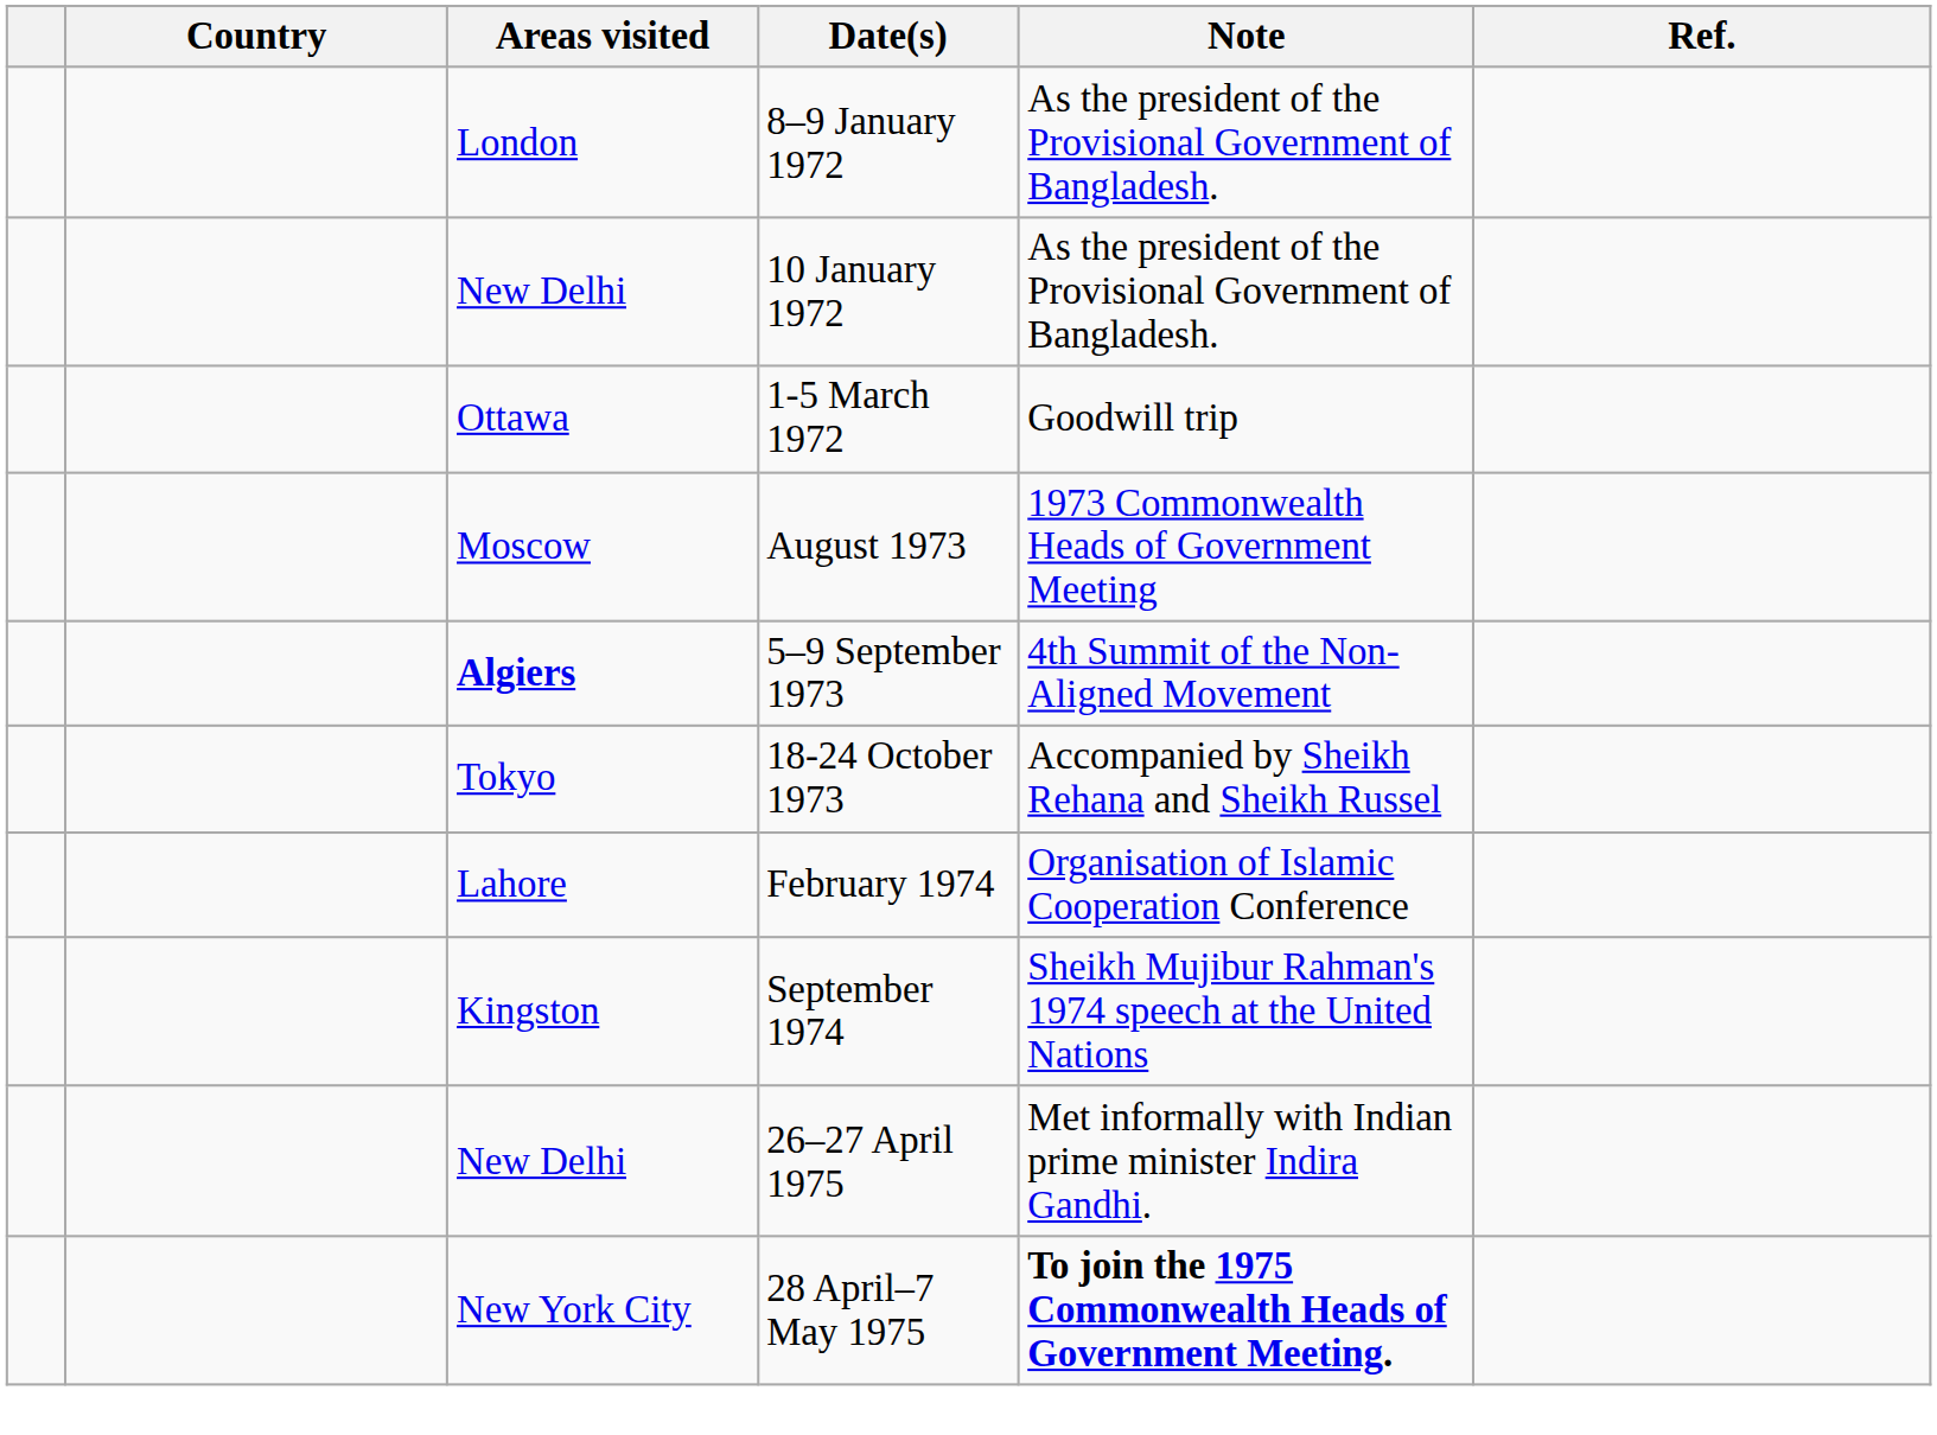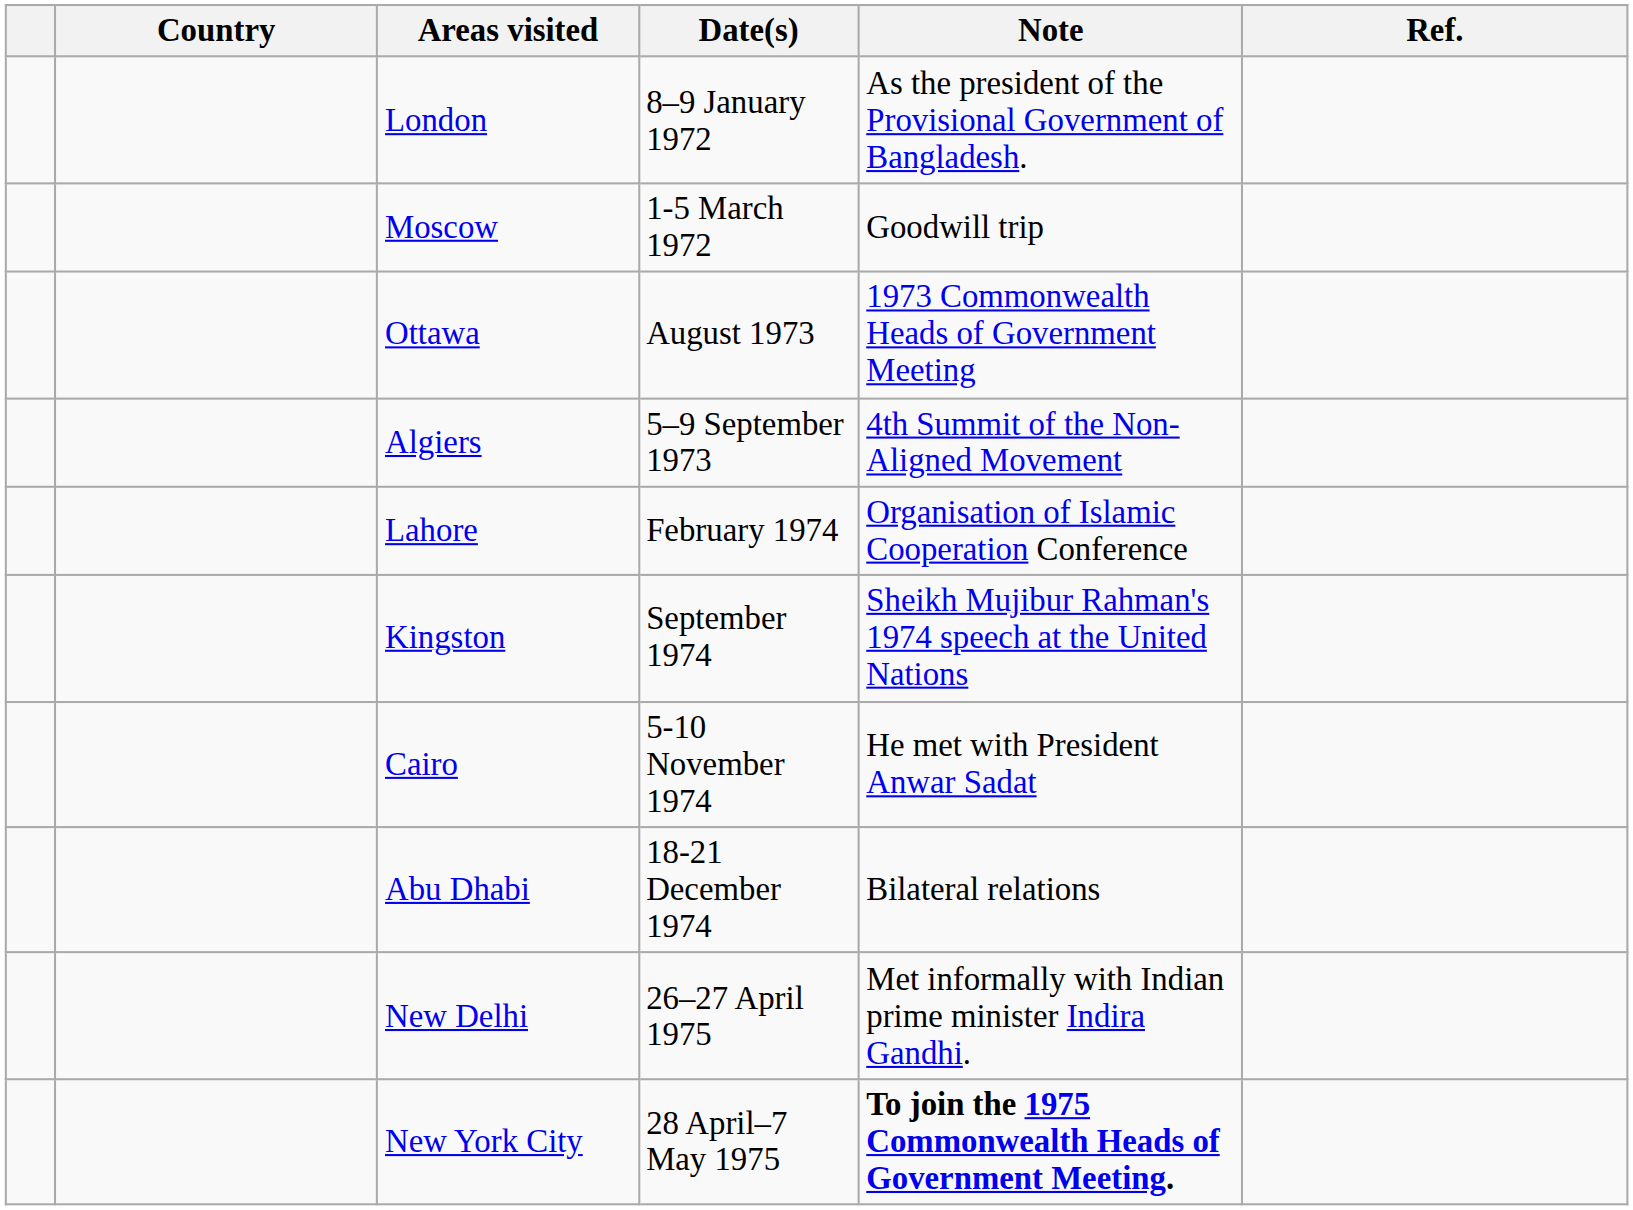 <table class="wikitable outercollapse sortable" style="margin: 1em auto 1em auto">
 <tr>
 <th style="width: 3%;"></th>
 <th width=150>Country</th>
 <th width=120>Areas visited</th>
 <th width=100>Date(s)</th>
 <th width=180>Note</th>
 <th width=180>Ref.</th>
 </tr>
 <tr>
 <td></td>
 <td></td>
 <td><a href='#'>London</a></td>
 <td>8–9 January 1972</td>
 <td>As the president of the <a href='#'>Provisional Government of Bangladesh</a>.</td>
 <td></td>
 </tr>
 <tr>
 <td></td>
 <td></td>
-<td><a href='#'>New Delhi</a></td>
-<td>10 January 1972</td>
-<td>As the president of the Provisional Government of Bangladesh.</td>
-<td></td>
-</tr>
-<tr>
-<td></td>
-<td></td>
-<td><a href='#'>Ottawa</a></td>
+<td><a href='#'>Moscow</a></td>
 <td>1-5 March 1972</td>
 <td>Goodwill trip</td>
 <td></td>
 </tr>
 <tr>
 <td></td>
 <td></td>
-<td><a href='#'>Moscow</a></td>
+<td><a href='#'>Ottawa</a></td>
 <td>August 1973</td>
 <td><a href='#'>1973 Commonwealth Heads of Government Meeting</a></td>
 <td></td>
 </tr>
 <tr>
 <td></td>
 <td></td>
-<td><strong><a href='#'>Algiers</a></strong></td>
+<td><a href='#'>Algiers</a></td>
 <td>5–9 September 1973</td>
 <td><a href='#'>4th Summit of the Non-Aligned Movement</a></td>
-<td></td>
-</tr>
-<tr>
-<td></td>
-<td></td>
-<td><a href='#'>Tokyo</a></td>
-<td>18-24 October 1973</td>
-<td>Accompanied by <a href='#'>Sheikh Rehana</a> and <a href='#'>Sheikh Russel</a></td>
 <td></td>
 </tr>
 <tr>
 <td></td>
 <td></td>
 <td><a href='#'>Lahore</a></td>
 <td>February 1974</td>
 <td><a href='#'>Organisation of Islamic Cooperation</a> Conference</td>
 <td></td>
 </tr>
 <tr>
 <td></td>
 <td></td>
 <td><a href='#'>Kingston</a></td>
 <td>September 1974</td>
 <td><a href='#'>Sheikh Mujibur Rahman's 1974 speech at the United Nations</a></td>
 <td></td>
 </tr>
 <tr>
 <td></td>
 <td></td>
+<td><a href='#'>Cairo</a></td>
+<td>5-10 November 1974</td>
+<td>He met with President <a href='#'>Anwar Sadat</a></td>
+<td></td>
+</tr>
+<tr>
+<td></td>
+<td></td>
+<td><a href='#'>Abu Dhabi</a></td>
+<td>18-21 December 1974</td>
+<td>Bilateral relations</td>
+<td></td>
+</tr>
+<tr>
+<td></td>
+<td></td>
 <td><a href='#'>New Delhi</a></td>
 <td>26–27 April 1975</td>
 <td>Met informally with Indian prime minister <a href='#'>Indira Gandhi</a>.</td>
 <td></td>
 </tr>
 <tr>
 <td></td>
 <td></td>
 <td><a href='#'>New York City</a></td>
 <td>28 April–7 May 1975</td>
 <td><strong>To join the <a href='#'>1975 Commonwealth Heads of Government Meeting</a>.</strong></td>
 <td></td>
 </tr>
 </table>
